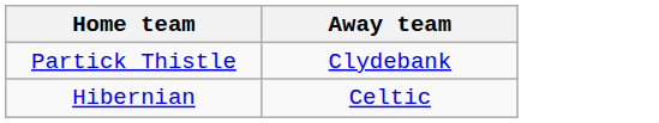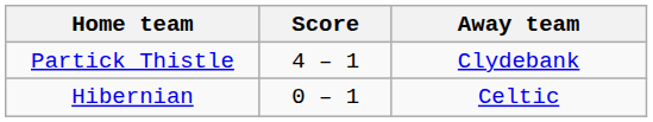 <table class="wikitable" style="text-align: center">
 <tr>
 <th width=140>Home team</th>
+<th width=70>Score</th>
 <th width=140>Away team</th>
 </tr>
 <tr>
 <td><a href='#'>Partick Thistle</a></td>
+<td>4 – 1</td>
 <td><a href='#'>Clydebank</a></td>
 </tr>
 <tr>
 <td><a href='#'>Hibernian</a></td>
+<td>0 – 1</td>
 <td><a href='#'>Celtic</a></td>
 </tr>
 </table>
